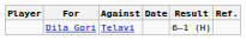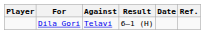 <table class="wikitable">
 <tr>
 <th>Player</th>
 <th>For</th>
 <th>Against</th>
+<th>Result</th>
 <th>Date</th>
-<th>Result</th>
 <th>Ref.</th>
 </tr>
 <tr>
 <td> </td>
 <td><a href='#'>Dila Gori</a></td>
 <td><a href='#'>Telavi</a></td>
+<td>6–1 (H)</td>
 <td></td>
-<td>6–1 (H)</td>
 <td></td>
 </tr>
 </table>
